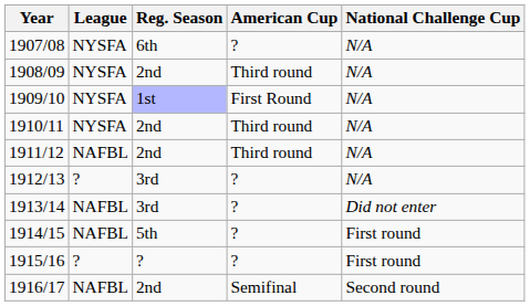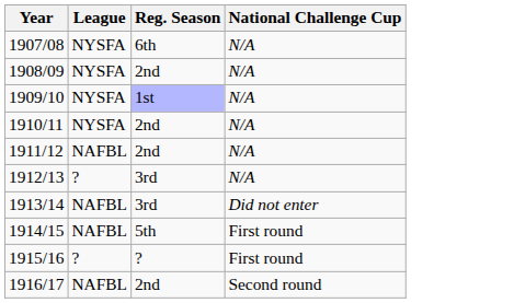 <table class="wikitable">
 <tr>
 <th>Year</th>
 <th>League</th>
 <th>Reg. Season</th>
-<th>American Cup</th>
 <th>National Challenge Cup</th>
 </tr>
 <tr>
 <td>1907/08</td>
 <td>NYSFA</td>
 <td>6th</td>
-<td>?</td>
 <td><em>N/A</em></td>
 </tr>
 <tr>
 <td>1908/09</td>
 <td>NYSFA</td>
 <td>2nd</td>
-<td>Third round</td>
 <td><em>N/A</em></td>
 </tr>
 <tr>
 <td>1909/10</td>
 <td>NYSFA</td>
 <td bgcolor="B3B7FF">1st</td>
-<td>First Round</td>
 <td><em>N/A</em></td>
 </tr>
 <tr>
 <td>1910/11</td>
 <td>NYSFA</td>
 <td>2nd</td>
-<td>Third round</td>
 <td><em>N/A</em></td>
 </tr>
 <tr>
 <td>1911/12</td>
 <td>NAFBL</td>
 <td>2nd</td>
-<td>Third round</td>
 <td><em>N/A</em></td>
 </tr>
 <tr>
 <td>1912/13</td>
 <td>?</td>
 <td>3rd</td>
-<td>?</td>
 <td><em>N/A</em></td>
 </tr>
 <tr>
 <td>1913/14</td>
 <td>NAFBL</td>
 <td>3rd</td>
-<td>?</td>
 <td><em>Did not enter</em></td>
 </tr>
 <tr>
 <td>1914/15</td>
 <td>NAFBL</td>
 <td>5th</td>
-<td>?</td>
 <td>First round</td>
 </tr>
 <tr>
 <td>1915/16</td>
-<td>?</td>
 <td>?</td>
 <td>?</td>
 <td>First round</td>
 </tr>
 <tr>
 <td>1916/17</td>
 <td>NAFBL</td>
 <td>2nd</td>
-<td>Semifinal</td>
 <td>Second round</td>
 </tr>
 </table>
